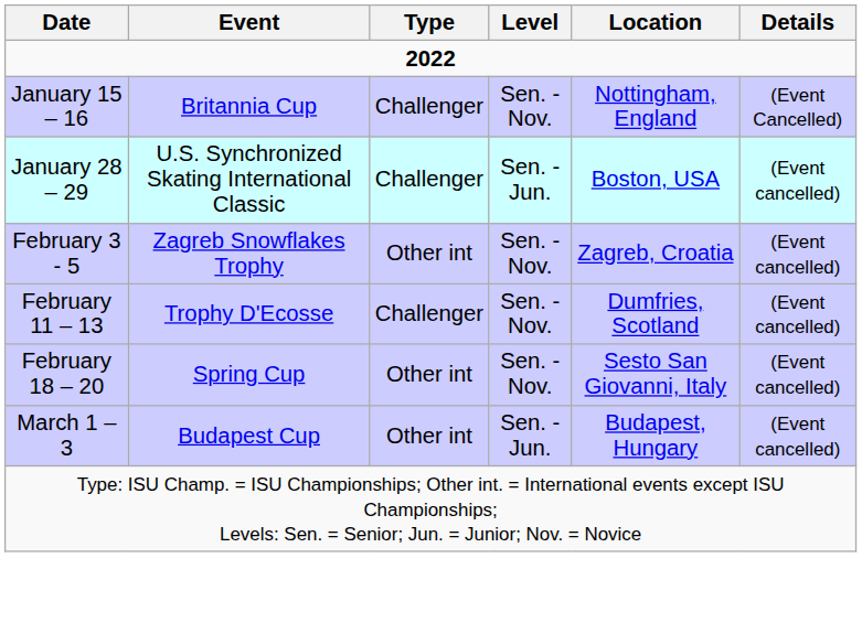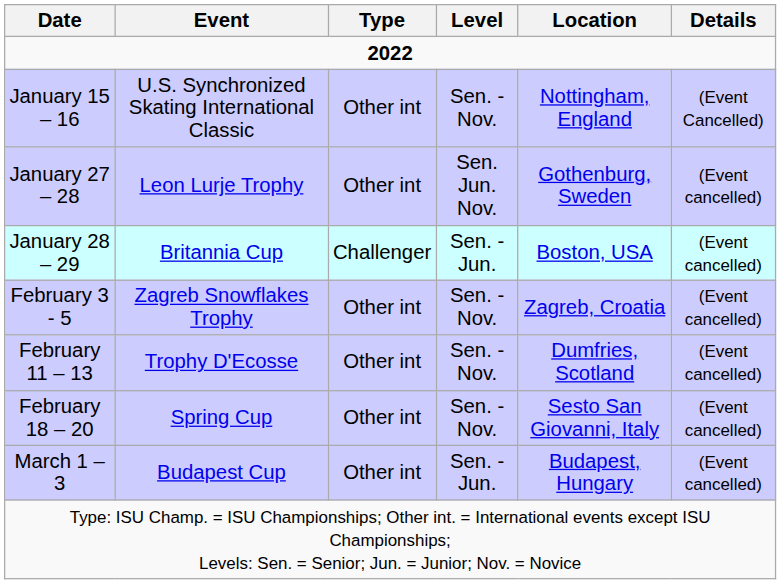 <table class="wikitable" style="text-align:center">
 <tr>
 <th>Date</th>
 <th>Event</th>
 <th>Type</th>
 <th>Level</th>
 <th>Location</th>
 <th>Details</th>
 </tr>
 <tr>
 <td colspan="6" align="center"><strong>2022</strong></td>
 </tr>
 <tr bgcolor="CCCCFF">
 <td>January 15 – 16</td>
-<td align="center"><a href='#'>Britannia Cup</a></td>
-<td>Challenger</td>
+<td align="center">U.S. Synchronized Skating International Classic</td>
+<td>Other int</td>
 <td>Sen. - Nov.</td>
 <td><a href='#'>Nottingham, England</a></td>
 <td><small>(Event Cancelled)</small></td>
 </tr>
+<tr bgcolor="CCCCFF">
+<td>January 27 – 28</td>
+<td align="center"><a href='#'>Leon Lurje Trophy</a></td>
+<td>Other int</td>
+<td>Sen. Jun. Nov.</td>
+<td><a href='#'>Gothenburg, Sweden</a></td>
+<td><small>(Event cancelled)</small></td>
+</tr>
 <tr bgcolor="#ccffff">
 <td>January 28 – 29</td>
-<td align="center">U.S. Synchronized Skating International Classic</td>
+<td align="center"><a href='#'>Britannia Cup</a></td>
 <td>Challenger</td>
 <td>Sen. - Jun.</td>
 <td><a href='#'>Boston, USA</a></td>
 <td><small>(Event cancelled)</small></td>
 </tr>
 <tr bgcolor="CCCCFF">
 <td>February 3 - 5</td>
 <td align="center"><a href='#'>Zagreb Snowflakes Trophy</a></td>
 <td>Other int</td>
 <td>Sen. - Nov.</td>
 <td><a href='#'>Zagreb, Croatia</a></td>
 <td><small>(Event cancelled)</small></td>
 </tr>
 <tr bgcolor="CCCCFF">
 <td>February 11 – 13</td>
 <td align="center"><a href='#'>Trophy D'Ecosse</a></td>
-<td>Challenger</td>
+<td>Other int</td>
 <td>Sen. - Nov.</td>
 <td><a href='#'>Dumfries, Scotland</a></td>
 <td><small>(Event cancelled)</small></td>
 </tr>
 <tr bgcolor="CCCCFF">
 <td>February 18 – 20</td>
 <td align="center"><a href='#'>Spring Cup</a></td>
 <td>Other int</td>
 <td>Sen. - Nov.</td>
 <td><a href='#'>Sesto San Giovanni, Italy</a></td>
 <td><small>(Event cancelled)</small></td>
 </tr>
 <tr bgcolor="CCCCFF">
 <td>March 1 – 3</td>
 <td align="center"><a href='#'>Budapest Cup</a></td>
 <td>Other int</td>
 <td>Sen. - Jun.</td>
 <td><a href='#'>Budapest, Hungary</a></td>
 <td><small>(Event cancelled)</small></td>
 </tr>
 <tr>
 <td colspan="6" align="center"><small>Type: ISU Champ. = ISU Championships; Other int. = International events except ISU Championships;</small><br><small>Levels: Sen. = Senior; Jun. = Junior; Nov. = Novice</small></td>
 </tr>
 </table>
